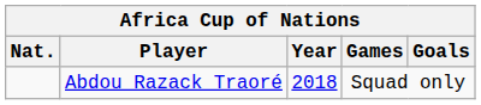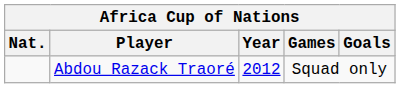 <table class="wikitable" style="text-align: center">
 <tr>
 <th colspan=5>Africa Cup of Nations</th>
 </tr>
 <tr>
 <th>Nat.</th>
 <th>Player</th>
 <th>Year</th>
 <th>Games</th>
 <th>Goals</th>
 </tr>
 <tr>
 <td></td>
 <td><a href='#'>Abdou Razack Traoré</a></td>
-<td><a href='#'>2018</a></td>
+<td><a href='#'>2012</a></td>
 <td colspan=2>Squad only</td>
 </tr>
 </table>
